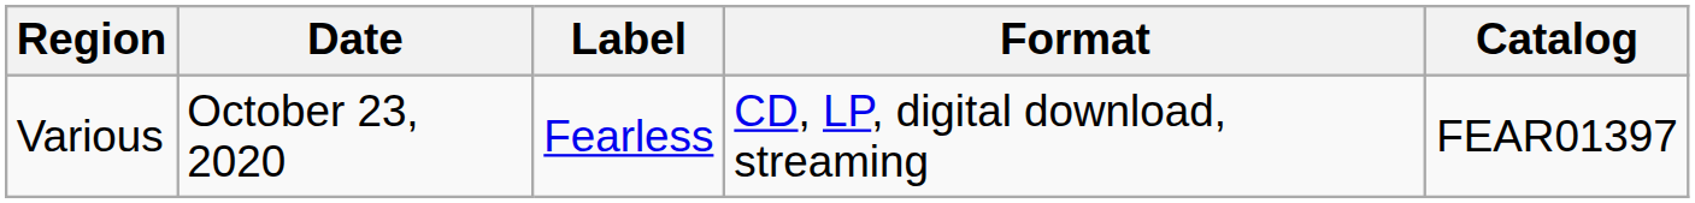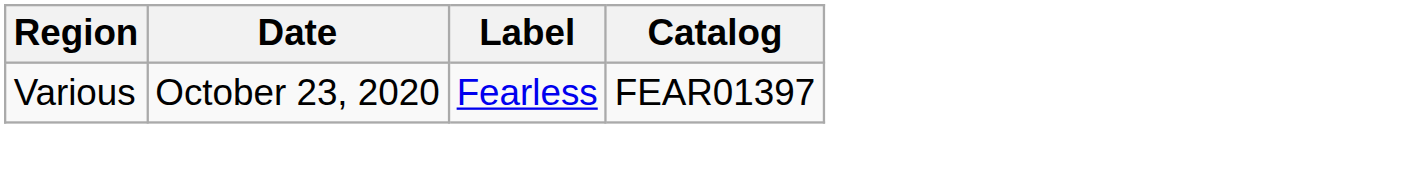 <table class="wikitable">
 <tr>
 <th>Region</th>
 <th>Date</th>
 <th>Label</th>
-<th>Format</th>
 <th>Catalog</th>
 </tr>
 <tr>
 <td>Various</td>
 <td>October 23, 2020</td>
 <td><a href='#'>Fearless</a></td>
-<td><a href='#'>CD</a>, <a href='#'>LP</a>, digital download, streaming</td>
 <td>FEAR01397</td>
 </tr>
 </table>
